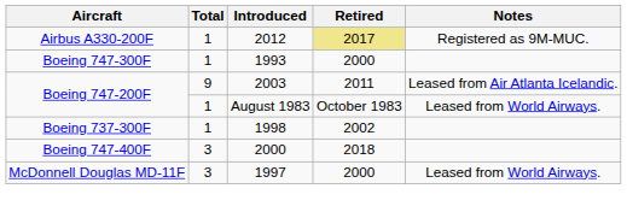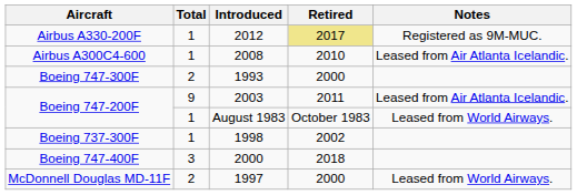 <table class="wikitable" style="margin:1em auto;text-align:center">
 <tr>
 <th>Aircraft</th>
 <th>Total</th>
 <th>Introduced</th>
 <th>Retired</th>
 <th>Notes</th>
 </tr>
 <tr>
 <td><a href='#'>Airbus A330-200F</a></td>
 <td>1</td>
 <td>2012</td>
 <td style="background: khaki;">2017</td>
 <td>Registered as 9M-MUC.</td>
 </tr>
 <tr>
+<td><a href='#'>Airbus A300C4-600</a></td>
+<td>1</td>
+<td>2008</td>
+<td>2010</td>
+<td>Leased from <a href='#'>Air Atlanta Icelandic</a>.</td>
+</tr>
+<tr>
 <td><a href='#'>Boeing 747-300F</a></td>
-<td>1</td>
+<td>2</td>
 <td>1993</td>
 <td>2000</td>
 <td></td>
 </tr>
 <tr>
 <td rowspan="2"><a href='#'>Boeing 747-200F</a></td>
 <td>9</td>
 <td>2003</td>
 <td>2011</td>
 <td>Leased from <a href='#'>Air Atlanta Icelandic</a>.</td>
 </tr>
 <tr>
 <td>1</td>
 <td>August 1983</td>
 <td>October 1983</td>
 <td>Leased from <a href='#'>World Airways</a>.</td>
 </tr>
 <tr>
 <td><a href='#'>Boeing 737-300F</a></td>
 <td>1</td>
 <td>1998</td>
 <td>2002</td>
 <td></td>
 </tr>
 <tr>
 <td><a href='#'>Boeing 747-400F</a></td>
 <td>3</td>
 <td>2000</td>
 <td>2018</td>
 <td></td>
 </tr>
 <tr>
 <td><a href='#'>McDonnell Douglas MD-11F</a></td>
-<td>3</td>
+<td>2</td>
 <td>1997</td>
 <td>2000</td>
 <td>Leased from <a href='#'>World Airways</a>.</td>
 </tr>
 </table>
